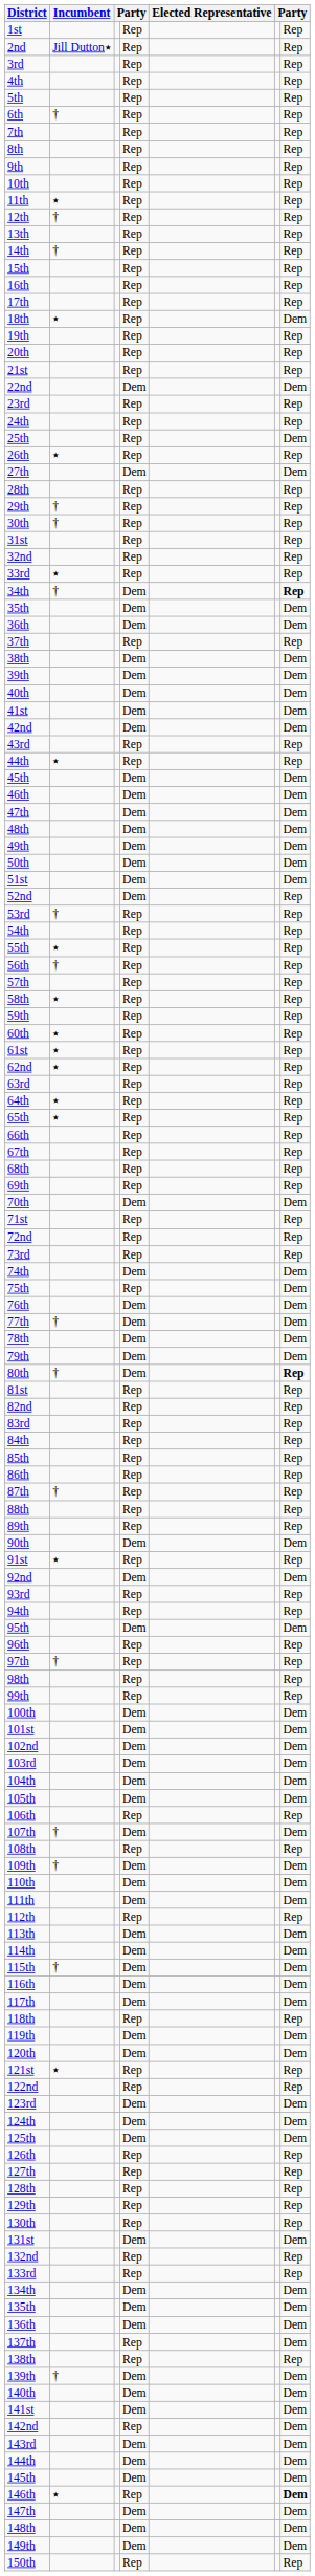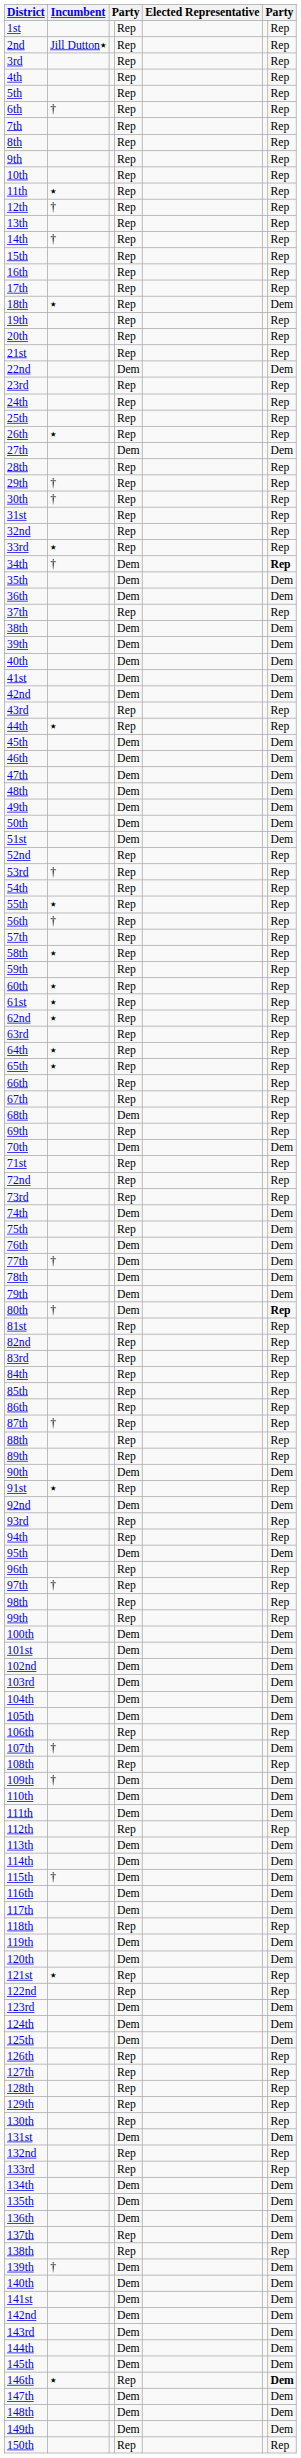 <table class="sortable wikitable" style="font-size:95%;line-height:14px;">
 <tr>
 <th><a href='#'>District</a></th>
 <th class="unsortable"><a href='#'>Incumbent</a></th>
 <th colspan="2">Party</th>
 <th class="unsortable">Elected Representative</th>
 <th colspan="2">Party</th>
 </tr>
 <tr>
 <td><a href='#'>1st</a></td>
 <td></td>
 <td></td>
 <td>Rep</td>
 <td></td>
 <td></td>
 <td>Rep</td>
 </tr>
 <tr>
 <td><a href='#'>2nd</a></td>
 <td><a href='#'>Jill Dutton</a>٭</td>
 <td></td>
 <td>Rep</td>
 <td></td>
 <td></td>
 <td>Rep</td>
 </tr>
 <tr>
 <td><a href='#'>3rd</a></td>
 <td></td>
 <td></td>
 <td>Rep</td>
 <td></td>
 <td></td>
 <td>Rep</td>
 </tr>
 <tr>
 <td><a href='#'>4th</a></td>
 <td></td>
 <td></td>
 <td>Rep</td>
 <td></td>
 <td></td>
 <td>Rep</td>
 </tr>
 <tr>
 <td><a href='#'>5th</a></td>
 <td></td>
 <td></td>
 <td>Rep</td>
 <td></td>
 <td></td>
 <td>Rep</td>
 </tr>
 <tr>
 <td><a href='#'>6th</a></td>
 <td>†</td>
 <td></td>
 <td>Rep</td>
 <td></td>
 <td></td>
 <td>Rep</td>
 </tr>
 <tr>
 <td><a href='#'>7th</a></td>
 <td></td>
 <td></td>
 <td>Rep</td>
 <td></td>
 <td></td>
 <td>Rep</td>
 </tr>
 <tr>
 <td><a href='#'>8th</a></td>
 <td></td>
 <td></td>
 <td>Rep</td>
 <td></td>
 <td></td>
 <td>Rep</td>
 </tr>
 <tr>
 <td><a href='#'>9th</a></td>
 <td></td>
 <td></td>
 <td>Rep</td>
 <td></td>
 <td></td>
 <td>Rep</td>
 </tr>
 <tr>
 <td><a href='#'>10th</a></td>
 <td></td>
 <td></td>
 <td>Rep</td>
 <td></td>
 <td></td>
 <td>Rep</td>
 </tr>
 <tr>
 <td><a href='#'>11th</a></td>
 <td>٭</td>
 <td></td>
 <td>Rep</td>
 <td></td>
 <td></td>
 <td>Rep</td>
 </tr>
 <tr>
 <td><a href='#'>12th</a></td>
 <td>†</td>
 <td></td>
 <td>Rep</td>
 <td></td>
 <td></td>
 <td>Rep</td>
 </tr>
 <tr>
 <td><a href='#'>13th</a></td>
 <td></td>
 <td></td>
 <td>Rep</td>
 <td></td>
 <td></td>
 <td>Rep</td>
 </tr>
 <tr>
 <td><a href='#'>14th</a></td>
 <td>†</td>
 <td></td>
 <td>Rep</td>
 <td></td>
 <td></td>
 <td>Rep</td>
 </tr>
 <tr>
 <td><a href='#'>15th</a></td>
 <td></td>
 <td></td>
 <td>Rep</td>
 <td></td>
 <td></td>
 <td>Rep</td>
 </tr>
 <tr>
 <td><a href='#'>16th</a></td>
 <td></td>
 <td></td>
 <td>Rep</td>
 <td></td>
 <td></td>
 <td>Rep</td>
 </tr>
 <tr>
 <td><a href='#'>17th</a></td>
 <td></td>
 <td></td>
 <td>Rep</td>
 <td></td>
 <td></td>
 <td>Rep</td>
 </tr>
 <tr>
 <td><a href='#'>18th</a></td>
 <td>٭</td>
 <td></td>
 <td>Rep</td>
 <td></td>
 <td></td>
 <td>Dem</td>
 </tr>
 <tr>
 <td><a href='#'>19th</a></td>
 <td></td>
 <td></td>
 <td>Rep</td>
 <td></td>
 <td></td>
 <td>Rep</td>
 </tr>
 <tr>
 <td><a href='#'>20th</a></td>
 <td></td>
 <td></td>
 <td>Rep</td>
 <td></td>
 <td></td>
 <td>Rep</td>
 </tr>
 <tr>
 <td><a href='#'>21st</a></td>
 <td></td>
 <td></td>
 <td>Rep</td>
 <td></td>
 <td></td>
 <td>Rep</td>
 </tr>
 <tr>
 <td><a href='#'>22nd</a></td>
 <td></td>
 <td></td>
 <td>Dem</td>
 <td></td>
 <td></td>
 <td>Dem</td>
 </tr>
 <tr>
 <td><a href='#'>23rd</a></td>
 <td></td>
 <td></td>
 <td>Rep</td>
 <td></td>
 <td></td>
 <td>Rep</td>
 </tr>
 <tr>
 <td><a href='#'>24th</a></td>
 <td></td>
 <td></td>
 <td>Rep</td>
 <td></td>
 <td></td>
 <td>Rep</td>
 </tr>
 <tr>
 <td><a href='#'>25th</a></td>
 <td></td>
 <td></td>
 <td>Rep</td>
 <td></td>
 <td></td>
-<td>Dem</td>
+<td>Rep</td>
 </tr>
 <tr>
 <td><a href='#'>26th</a></td>
 <td>٭</td>
 <td></td>
 <td>Rep</td>
 <td></td>
 <td></td>
 <td>Rep</td>
 </tr>
 <tr>
 <td><a href='#'>27th</a></td>
 <td></td>
 <td></td>
 <td>Dem</td>
 <td></td>
 <td></td>
 <td>Dem</td>
 </tr>
 <tr>
 <td><a href='#'>28th</a></td>
 <td></td>
 <td></td>
 <td>Rep</td>
 <td></td>
 <td></td>
 <td>Rep</td>
 </tr>
 <tr>
 <td><a href='#'>29th</a></td>
 <td>†</td>
 <td></td>
 <td>Rep</td>
 <td></td>
 <td></td>
 <td>Rep</td>
 </tr>
 <tr>
 <td><a href='#'>30th</a></td>
 <td>†</td>
 <td></td>
 <td>Rep</td>
 <td></td>
 <td></td>
 <td>Rep</td>
 </tr>
 <tr>
 <td><a href='#'>31st</a></td>
 <td></td>
 <td></td>
 <td>Rep</td>
 <td></td>
 <td></td>
 <td>Rep</td>
 </tr>
 <tr>
 <td><a href='#'>32nd</a></td>
 <td></td>
 <td></td>
 <td>Rep</td>
 <td></td>
 <td></td>
 <td>Rep</td>
 </tr>
 <tr>
 <td><a href='#'>33rd</a></td>
 <td>٭</td>
 <td></td>
 <td>Rep</td>
 <td></td>
 <td></td>
 <td>Rep</td>
 </tr>
 <tr>
 <td><a href='#'>34th</a></td>
 <td>†</td>
 <td></td>
 <td>Dem</td>
 <td></td>
 <td></td>
 <td><strong>Rep</strong></td>
 </tr>
 <tr>
 <td><a href='#'>35th</a></td>
 <td></td>
 <td></td>
 <td>Dem</td>
 <td></td>
 <td></td>
 <td>Dem</td>
 </tr>
 <tr>
 <td><a href='#'>36th</a></td>
 <td></td>
 <td></td>
 <td>Dem</td>
 <td></td>
 <td></td>
 <td>Dem</td>
 </tr>
 <tr>
 <td><a href='#'>37th</a></td>
 <td></td>
 <td></td>
 <td>Rep</td>
 <td></td>
 <td></td>
 <td>Rep</td>
 </tr>
 <tr>
 <td><a href='#'>38th</a></td>
 <td></td>
 <td></td>
 <td>Dem</td>
 <td></td>
 <td></td>
 <td>Dem</td>
 </tr>
 <tr>
 <td><a href='#'>39th</a></td>
 <td></td>
 <td></td>
 <td>Dem</td>
 <td></td>
 <td></td>
 <td>Dem</td>
 </tr>
 <tr>
 <td><a href='#'>40th</a></td>
 <td></td>
 <td></td>
 <td>Dem</td>
 <td></td>
 <td></td>
 <td>Dem</td>
 </tr>
 <tr>
 <td><a href='#'>41st</a></td>
 <td></td>
 <td></td>
 <td>Dem</td>
 <td></td>
 <td></td>
 <td>Dem</td>
 </tr>
 <tr>
 <td><a href='#'>42nd</a></td>
 <td></td>
 <td></td>
 <td>Dem</td>
 <td></td>
 <td></td>
 <td>Dem</td>
 </tr>
 <tr>
 <td><a href='#'>43rd</a></td>
 <td></td>
 <td></td>
 <td>Rep</td>
 <td></td>
 <td></td>
 <td>Rep</td>
 </tr>
 <tr>
 <td><a href='#'>44th</a></td>
 <td>٭</td>
 <td></td>
 <td>Rep</td>
 <td></td>
 <td></td>
 <td>Rep</td>
 </tr>
 <tr>
 <td><a href='#'>45th</a></td>
 <td></td>
 <td></td>
 <td>Dem</td>
 <td></td>
 <td></td>
 <td>Dem</td>
 </tr>
 <tr>
 <td><a href='#'>46th</a></td>
 <td></td>
 <td></td>
 <td>Dem</td>
 <td></td>
 <td></td>
 <td>Dem</td>
 </tr>
 <tr>
 <td><a href='#'>47th</a></td>
 <td></td>
 <td></td>
 <td>Dem</td>
 <td></td>
 <td></td>
 <td>Dem</td>
 </tr>
 <tr>
 <td><a href='#'>48th</a></td>
 <td></td>
 <td></td>
 <td>Dem</td>
 <td></td>
 <td></td>
 <td>Dem</td>
 </tr>
 <tr>
 <td><a href='#'>49th</a></td>
 <td></td>
 <td></td>
 <td>Dem</td>
 <td></td>
 <td></td>
 <td>Dem</td>
 </tr>
 <tr>
 <td><a href='#'>50th</a></td>
 <td></td>
 <td></td>
 <td>Dem</td>
 <td></td>
 <td></td>
 <td>Dem</td>
 </tr>
 <tr>
 <td><a href='#'>51st</a></td>
 <td></td>
 <td></td>
 <td>Dem</td>
 <td></td>
 <td></td>
 <td>Dem</td>
 </tr>
 <tr>
 <td><a href='#'>52nd</a></td>
 <td></td>
 <td></td>
-<td>Dem</td>
+<td>Rep</td>
 <td></td>
 <td></td>
 <td>Rep</td>
 </tr>
 <tr>
 <td><a href='#'>53rd</a></td>
 <td>†</td>
 <td></td>
 <td>Rep</td>
 <td></td>
 <td></td>
 <td>Rep</td>
 </tr>
 <tr>
 <td><a href='#'>54th</a></td>
 <td></td>
 <td></td>
 <td>Rep</td>
 <td></td>
 <td></td>
 <td>Rep</td>
 </tr>
 <tr>
 <td><a href='#'>55th</a></td>
 <td>٭</td>
 <td></td>
 <td>Rep</td>
 <td></td>
 <td></td>
 <td>Rep</td>
 </tr>
 <tr>
 <td><a href='#'>56th</a></td>
 <td>†</td>
 <td></td>
 <td>Rep</td>
 <td></td>
 <td></td>
 <td>Rep</td>
 </tr>
 <tr>
 <td><a href='#'>57th</a></td>
 <td></td>
 <td></td>
 <td>Rep</td>
 <td></td>
 <td></td>
 <td>Rep</td>
 </tr>
 <tr>
 <td><a href='#'>58th</a></td>
 <td>٭</td>
 <td></td>
 <td>Rep</td>
 <td></td>
 <td></td>
 <td>Rep</td>
 </tr>
 <tr>
 <td><a href='#'>59th</a></td>
 <td></td>
 <td></td>
 <td>Rep</td>
 <td></td>
 <td></td>
 <td>Rep</td>
 </tr>
 <tr>
 <td><a href='#'>60th</a></td>
 <td>٭</td>
 <td></td>
 <td>Rep</td>
 <td></td>
 <td></td>
 <td>Rep</td>
 </tr>
 <tr>
 <td><a href='#'>61st</a></td>
 <td>٭</td>
 <td></td>
 <td>Rep</td>
 <td></td>
 <td></td>
 <td>Rep</td>
 </tr>
 <tr>
 <td><a href='#'>62nd</a></td>
 <td>٭</td>
 <td></td>
 <td>Rep</td>
 <td></td>
 <td></td>
 <td>Rep</td>
 </tr>
 <tr>
 <td><a href='#'>63rd</a></td>
 <td></td>
 <td></td>
 <td>Rep</td>
 <td></td>
 <td></td>
 <td>Rep</td>
 </tr>
 <tr>
 <td><a href='#'>64th</a></td>
 <td>٭</td>
 <td></td>
 <td>Rep</td>
 <td></td>
 <td></td>
 <td>Rep</td>
 </tr>
 <tr>
 <td><a href='#'>65th</a></td>
 <td>٭</td>
 <td></td>
 <td>Rep</td>
 <td></td>
 <td></td>
 <td>Rep</td>
 </tr>
 <tr>
 <td><a href='#'>66th</a></td>
 <td></td>
 <td></td>
 <td>Rep</td>
 <td></td>
 <td></td>
 <td>Rep</td>
 </tr>
 <tr>
 <td><a href='#'>67th</a></td>
 <td></td>
 <td></td>
 <td>Rep</td>
 <td></td>
 <td></td>
 <td>Rep</td>
 </tr>
 <tr>
 <td><a href='#'>68th</a></td>
 <td></td>
 <td></td>
-<td>Rep</td>
+<td>Dem</td>
 <td></td>
 <td></td>
 <td>Rep</td>
 </tr>
 <tr>
 <td><a href='#'>69th</a></td>
 <td></td>
 <td></td>
 <td>Rep</td>
 <td></td>
 <td></td>
 <td>Rep</td>
 </tr>
 <tr>
 <td><a href='#'>70th</a></td>
 <td></td>
 <td></td>
 <td>Dem</td>
 <td></td>
 <td></td>
 <td>Dem</td>
 </tr>
 <tr>
 <td><a href='#'>71st</a></td>
 <td></td>
 <td></td>
 <td>Rep</td>
 <td></td>
 <td></td>
 <td>Rep</td>
 </tr>
 <tr>
 <td><a href='#'>72nd</a></td>
 <td></td>
 <td></td>
 <td>Rep</td>
 <td></td>
 <td></td>
 <td>Rep</td>
 </tr>
 <tr>
 <td><a href='#'>73rd</a></td>
 <td></td>
 <td></td>
 <td>Rep</td>
 <td></td>
 <td></td>
 <td>Rep</td>
 </tr>
 <tr>
 <td><a href='#'>74th</a></td>
 <td></td>
 <td></td>
 <td>Dem</td>
 <td></td>
 <td></td>
 <td>Dem</td>
 </tr>
 <tr>
 <td><a href='#'>75th</a></td>
 <td></td>
 <td></td>
 <td>Rep</td>
 <td></td>
 <td></td>
 <td>Dem</td>
 </tr>
 <tr>
 <td><a href='#'>76th</a></td>
 <td></td>
 <td></td>
 <td>Dem</td>
 <td></td>
 <td></td>
 <td>Dem</td>
 </tr>
 <tr>
 <td><a href='#'>77th</a></td>
 <td>†</td>
 <td></td>
 <td>Dem</td>
 <td></td>
 <td></td>
 <td>Dem</td>
 </tr>
 <tr>
 <td><a href='#'>78th</a></td>
 <td></td>
 <td></td>
 <td>Dem</td>
 <td></td>
 <td></td>
 <td>Dem</td>
 </tr>
 <tr>
 <td><a href='#'>79th</a></td>
 <td></td>
 <td></td>
 <td>Dem</td>
 <td></td>
 <td></td>
 <td>Dem</td>
 </tr>
 <tr>
 <td><a href='#'>80th</a></td>
 <td>†</td>
 <td></td>
 <td>Dem</td>
 <td></td>
 <td></td>
 <td><strong>Rep</strong></td>
 </tr>
 <tr>
 <td><a href='#'>81st</a></td>
 <td></td>
 <td></td>
 <td>Rep</td>
 <td></td>
 <td></td>
 <td>Rep</td>
 </tr>
 <tr>
 <td><a href='#'>82nd</a></td>
 <td></td>
 <td></td>
 <td>Rep</td>
 <td></td>
 <td></td>
 <td>Rep</td>
 </tr>
 <tr>
 <td><a href='#'>83rd</a></td>
 <td></td>
 <td></td>
 <td>Rep</td>
 <td></td>
 <td></td>
 <td>Rep</td>
 </tr>
 <tr>
 <td><a href='#'>84th</a></td>
 <td></td>
 <td></td>
 <td>Rep</td>
 <td></td>
 <td></td>
 <td>Rep</td>
 </tr>
 <tr>
 <td><a href='#'>85th</a></td>
 <td></td>
 <td></td>
 <td>Rep</td>
 <td></td>
 <td></td>
 <td>Rep</td>
 </tr>
 <tr>
 <td><a href='#'>86th</a></td>
 <td></td>
 <td></td>
 <td>Rep</td>
 <td></td>
 <td></td>
 <td>Rep</td>
 </tr>
 <tr>
 <td><a href='#'>87th</a></td>
 <td>†</td>
 <td></td>
 <td>Rep</td>
 <td></td>
 <td></td>
 <td>Rep</td>
 </tr>
 <tr>
 <td><a href='#'>88th</a></td>
 <td></td>
 <td></td>
 <td>Rep</td>
 <td></td>
 <td></td>
 <td>Rep</td>
 </tr>
 <tr>
 <td><a href='#'>89th</a></td>
 <td></td>
 <td></td>
 <td>Rep</td>
 <td></td>
 <td></td>
 <td>Rep</td>
 </tr>
 <tr>
 <td><a href='#'>90th</a></td>
 <td></td>
 <td></td>
 <td>Dem</td>
 <td></td>
 <td></td>
 <td>Dem</td>
 </tr>
 <tr>
 <td><a href='#'>91st</a></td>
 <td>٭</td>
 <td></td>
 <td>Rep</td>
 <td></td>
 <td></td>
 <td>Rep</td>
 </tr>
 <tr>
 <td><a href='#'>92nd</a></td>
 <td></td>
 <td></td>
 <td>Dem</td>
 <td></td>
 <td></td>
 <td>Dem</td>
 </tr>
 <tr>
 <td><a href='#'>93rd</a></td>
 <td></td>
 <td></td>
 <td>Rep</td>
 <td></td>
 <td></td>
 <td>Rep</td>
 </tr>
 <tr>
 <td><a href='#'>94th</a></td>
 <td></td>
 <td></td>
 <td>Rep</td>
 <td></td>
 <td></td>
 <td>Rep</td>
 </tr>
 <tr>
 <td><a href='#'>95th</a></td>
 <td></td>
 <td></td>
 <td>Dem</td>
 <td></td>
 <td></td>
 <td>Dem</td>
 </tr>
 <tr>
 <td><a href='#'>96th</a></td>
 <td></td>
 <td></td>
 <td>Rep</td>
 <td></td>
 <td></td>
 <td>Rep</td>
 </tr>
 <tr>
 <td><a href='#'>97th</a></td>
 <td>†</td>
 <td></td>
 <td>Rep</td>
 <td></td>
 <td></td>
 <td>Rep</td>
 </tr>
 <tr>
 <td><a href='#'>98th</a></td>
 <td></td>
 <td></td>
 <td>Rep</td>
 <td></td>
 <td></td>
 <td>Rep</td>
 </tr>
 <tr>
 <td><a href='#'>99th</a></td>
 <td></td>
 <td></td>
 <td>Rep</td>
 <td></td>
 <td></td>
 <td>Rep</td>
 </tr>
 <tr>
 <td><a href='#'>100th</a></td>
 <td></td>
 <td></td>
 <td>Dem</td>
 <td></td>
 <td></td>
 <td>Dem</td>
 </tr>
 <tr>
 <td><a href='#'>101st</a></td>
 <td></td>
 <td></td>
 <td>Dem</td>
 <td></td>
 <td></td>
 <td>Dem</td>
 </tr>
 <tr>
 <td><a href='#'>102nd</a></td>
 <td></td>
 <td></td>
 <td>Dem</td>
 <td></td>
 <td></td>
 <td>Dem</td>
 </tr>
 <tr>
 <td><a href='#'>103rd</a></td>
 <td></td>
 <td></td>
 <td>Dem</td>
 <td></td>
 <td></td>
 <td>Dem</td>
 </tr>
 <tr>
 <td><a href='#'>104th</a></td>
 <td></td>
 <td></td>
 <td>Dem</td>
 <td></td>
 <td></td>
 <td>Dem</td>
 </tr>
 <tr>
 <td><a href='#'>105th</a></td>
 <td></td>
 <td></td>
 <td>Dem</td>
 <td></td>
 <td></td>
 <td>Dem</td>
 </tr>
 <tr>
 <td><a href='#'>106th</a></td>
 <td></td>
 <td></td>
 <td>Rep</td>
 <td></td>
 <td></td>
 <td>Rep</td>
 </tr>
 <tr>
 <td><a href='#'>107th</a></td>
 <td>†</td>
 <td></td>
 <td>Dem</td>
 <td></td>
 <td></td>
 <td>Dem</td>
 </tr>
 <tr>
 <td><a href='#'>108th</a></td>
 <td></td>
 <td></td>
 <td>Rep</td>
 <td></td>
 <td></td>
 <td>Rep</td>
 </tr>
 <tr>
 <td><a href='#'>109th</a></td>
 <td>†</td>
 <td></td>
 <td>Dem</td>
 <td></td>
 <td></td>
 <td>Dem</td>
 </tr>
 <tr>
 <td><a href='#'>110th</a></td>
 <td></td>
 <td></td>
 <td>Dem</td>
 <td></td>
 <td></td>
 <td>Dem</td>
 </tr>
 <tr>
 <td><a href='#'>111th</a></td>
 <td></td>
 <td></td>
 <td>Dem</td>
 <td></td>
 <td></td>
 <td>Dem</td>
 </tr>
 <tr>
 <td><a href='#'>112th</a></td>
 <td></td>
 <td></td>
 <td>Rep</td>
 <td></td>
 <td></td>
 <td>Rep</td>
 </tr>
 <tr>
 <td><a href='#'>113th</a></td>
 <td></td>
 <td></td>
 <td>Dem</td>
 <td></td>
 <td></td>
 <td>Dem</td>
 </tr>
 <tr>
 <td><a href='#'>114th</a></td>
 <td></td>
 <td></td>
 <td>Dem</td>
 <td></td>
 <td></td>
 <td>Dem</td>
 </tr>
 <tr>
 <td><a href='#'>115th</a></td>
 <td>†</td>
 <td></td>
 <td>Dem</td>
 <td></td>
 <td></td>
 <td>Dem</td>
 </tr>
 <tr>
 <td><a href='#'>116th</a></td>
 <td></td>
 <td></td>
 <td>Dem</td>
 <td></td>
 <td></td>
 <td>Dem</td>
 </tr>
 <tr>
 <td><a href='#'>117th</a></td>
 <td></td>
 <td></td>
 <td>Dem</td>
 <td></td>
 <td></td>
 <td>Dem</td>
 </tr>
 <tr>
 <td><a href='#'>118th</a></td>
 <td></td>
 <td></td>
 <td>Rep</td>
 <td></td>
 <td></td>
 <td>Rep</td>
 </tr>
 <tr>
 <td><a href='#'>119th</a></td>
 <td></td>
 <td></td>
 <td>Dem</td>
 <td></td>
 <td></td>
 <td>Dem</td>
 </tr>
 <tr>
 <td><a href='#'>120th</a></td>
 <td></td>
 <td></td>
 <td>Dem</td>
 <td></td>
 <td></td>
 <td>Dem</td>
 </tr>
 <tr>
 <td><a href='#'>121st</a></td>
 <td>٭</td>
 <td></td>
 <td>Rep</td>
 <td></td>
 <td></td>
 <td>Rep</td>
 </tr>
 <tr>
 <td><a href='#'>122nd</a></td>
 <td></td>
 <td></td>
 <td>Rep</td>
 <td></td>
 <td></td>
 <td>Rep</td>
 </tr>
 <tr>
 <td><a href='#'>123rd</a></td>
 <td></td>
 <td></td>
 <td>Dem</td>
 <td></td>
 <td></td>
 <td>Dem</td>
 </tr>
 <tr>
 <td><a href='#'>124th</a></td>
 <td></td>
 <td></td>
 <td>Dem</td>
 <td></td>
 <td></td>
 <td>Dem</td>
 </tr>
 <tr>
 <td><a href='#'>125th</a></td>
 <td></td>
 <td></td>
 <td>Dem</td>
 <td></td>
 <td></td>
 <td>Dem</td>
 </tr>
 <tr>
 <td><a href='#'>126th</a></td>
 <td></td>
 <td></td>
 <td>Rep</td>
 <td></td>
 <td></td>
 <td>Rep</td>
 </tr>
 <tr>
 <td><a href='#'>127th</a></td>
 <td></td>
 <td></td>
 <td>Rep</td>
 <td></td>
 <td></td>
 <td>Rep</td>
 </tr>
 <tr>
 <td><a href='#'>128th</a></td>
 <td></td>
 <td></td>
 <td>Rep</td>
 <td></td>
 <td></td>
 <td>Rep</td>
 </tr>
 <tr>
 <td><a href='#'>129th</a></td>
 <td></td>
 <td></td>
 <td>Rep</td>
 <td></td>
 <td></td>
 <td>Rep</td>
 </tr>
 <tr>
 <td><a href='#'>130th</a></td>
 <td></td>
 <td></td>
 <td>Rep</td>
 <td></td>
 <td></td>
 <td>Rep</td>
 </tr>
 <tr>
 <td><a href='#'>131st</a></td>
 <td></td>
 <td></td>
 <td>Dem</td>
 <td></td>
 <td></td>
 <td>Dem</td>
 </tr>
 <tr>
 <td><a href='#'>132nd</a></td>
 <td></td>
 <td></td>
 <td>Rep</td>
 <td></td>
 <td></td>
 <td>Rep</td>
 </tr>
 <tr>
 <td><a href='#'>133rd</a></td>
 <td></td>
 <td></td>
 <td>Rep</td>
 <td></td>
 <td></td>
 <td>Rep</td>
 </tr>
 <tr>
 <td><a href='#'>134th</a></td>
 <td></td>
 <td></td>
 <td>Dem</td>
 <td></td>
 <td></td>
 <td>Dem</td>
 </tr>
 <tr>
 <td><a href='#'>135th</a></td>
 <td></td>
 <td></td>
 <td>Dem</td>
 <td></td>
 <td></td>
 <td>Dem</td>
 </tr>
 <tr>
 <td><a href='#'>136th</a></td>
 <td></td>
 <td></td>
 <td>Dem</td>
 <td></td>
 <td></td>
 <td>Dem</td>
 </tr>
 <tr>
 <td><a href='#'>137th</a></td>
 <td></td>
 <td></td>
 <td>Rep</td>
 <td></td>
 <td></td>
 <td>Dem</td>
 </tr>
 <tr>
 <td><a href='#'>138th</a></td>
 <td></td>
 <td></td>
 <td>Rep</td>
 <td></td>
 <td></td>
 <td>Rep</td>
 </tr>
 <tr>
 <td><a href='#'>139th</a></td>
 <td>†</td>
 <td></td>
 <td>Dem</td>
 <td></td>
 <td></td>
 <td>Dem</td>
 </tr>
 <tr>
 <td><a href='#'>140th</a></td>
 <td></td>
 <td></td>
 <td>Dem</td>
 <td></td>
 <td></td>
 <td>Dem</td>
 </tr>
 <tr>
 <td><a href='#'>141st</a></td>
 <td></td>
 <td></td>
 <td>Dem</td>
 <td></td>
 <td></td>
 <td>Dem</td>
 </tr>
 <tr>
 <td><a href='#'>142nd</a></td>
 <td></td>
 <td></td>
-<td>Rep</td>
+<td>Dem</td>
 <td></td>
 <td></td>
 <td>Dem</td>
 </tr>
 <tr>
 <td><a href='#'>143rd</a></td>
 <td></td>
 <td></td>
 <td>Dem</td>
 <td></td>
 <td></td>
 <td>Dem</td>
 </tr>
 <tr>
 <td><a href='#'>144th</a></td>
 <td></td>
 <td></td>
 <td>Dem</td>
 <td></td>
 <td></td>
 <td>Dem</td>
 </tr>
 <tr>
 <td><a href='#'>145th</a></td>
 <td></td>
 <td></td>
 <td>Dem</td>
 <td></td>
 <td></td>
 <td>Dem</td>
 </tr>
 <tr>
 <td><a href='#'>146th</a></td>
 <td>٭</td>
 <td></td>
 <td>Rep</td>
 <td></td>
 <td></td>
 <td><strong>Dem</strong></td>
 </tr>
 <tr>
 <td><a href='#'>147th</a></td>
 <td></td>
 <td></td>
 <td>Dem</td>
 <td></td>
 <td></td>
 <td>Dem</td>
 </tr>
 <tr>
 <td><a href='#'>148th</a></td>
 <td></td>
 <td></td>
 <td>Dem</td>
 <td></td>
 <td></td>
 <td>Dem</td>
 </tr>
 <tr>
 <td><a href='#'>149th</a></td>
 <td></td>
 <td></td>
 <td>Dem</td>
 <td></td>
 <td></td>
 <td>Dem</td>
 </tr>
 <tr>
 <td><a href='#'>150th</a></td>
 <td></td>
 <td></td>
 <td>Rep</td>
 <td></td>
 <td></td>
 <td>Rep</td>
 </tr>
 </table>
